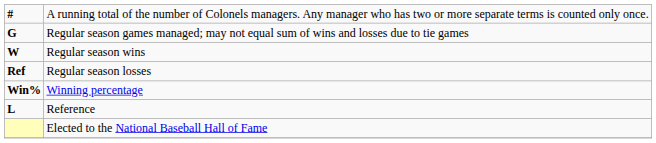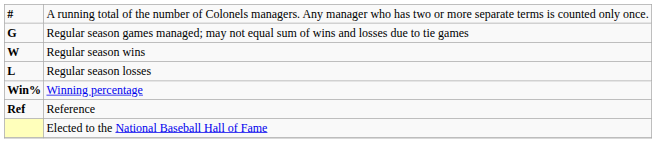 <table class="wikitable" style="font-size:100%;">
 <tr>
 <td><strong>#</strong></td>
 <td>A running total of the number of Colonels managers. Any manager who has two or more separate terms is counted only once.</td>
 </tr>
 <tr>
 <td><strong>G</strong></td>
 <td>Regular season games managed; may not equal sum of wins and losses due to tie games</td>
 </tr>
 <tr>
 <td><strong>W</strong></td>
 <td>Regular season wins</td>
 </tr>
 <tr>
-<td><strong>Ref</strong></td>
+<td><strong>L</strong></td>
 <td>Regular season losses</td>
 </tr>
 <tr>
 <td><strong>Win%</strong></td>
 <td><a href='#'>Winning percentage</a></td>
 </tr>
 <tr>
-<td><strong>L</strong></td>
+<td><strong>Ref</strong></td>
 <td>Reference</td>
 </tr>
 <tr>
 <td bgcolor="#ffffbb"></td>
 <td>Elected to the <a href='#'>National Baseball Hall of Fame</a></td>
 </tr>
 <tr>
 </tr>
 </table>
